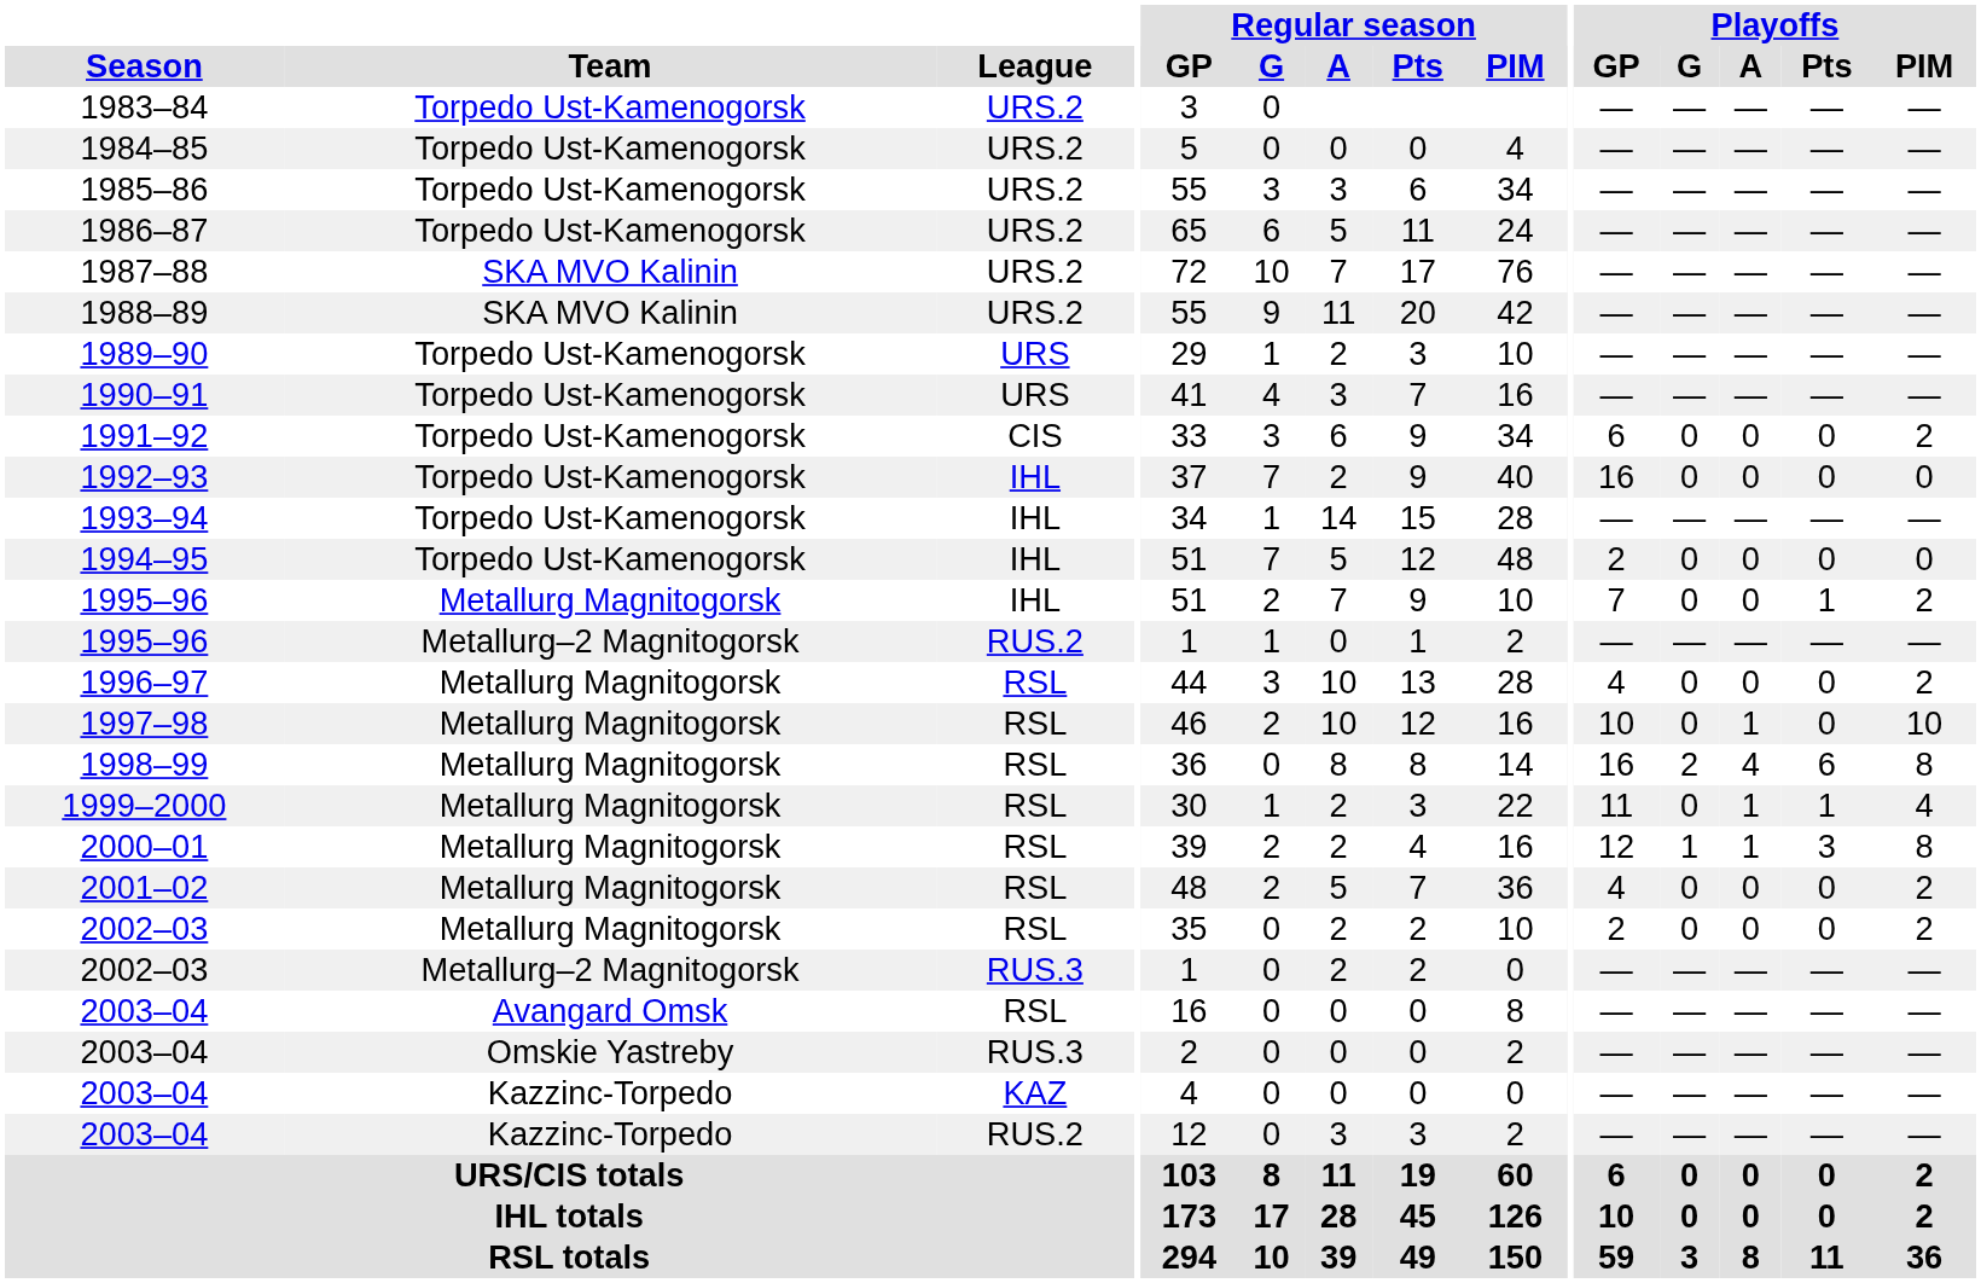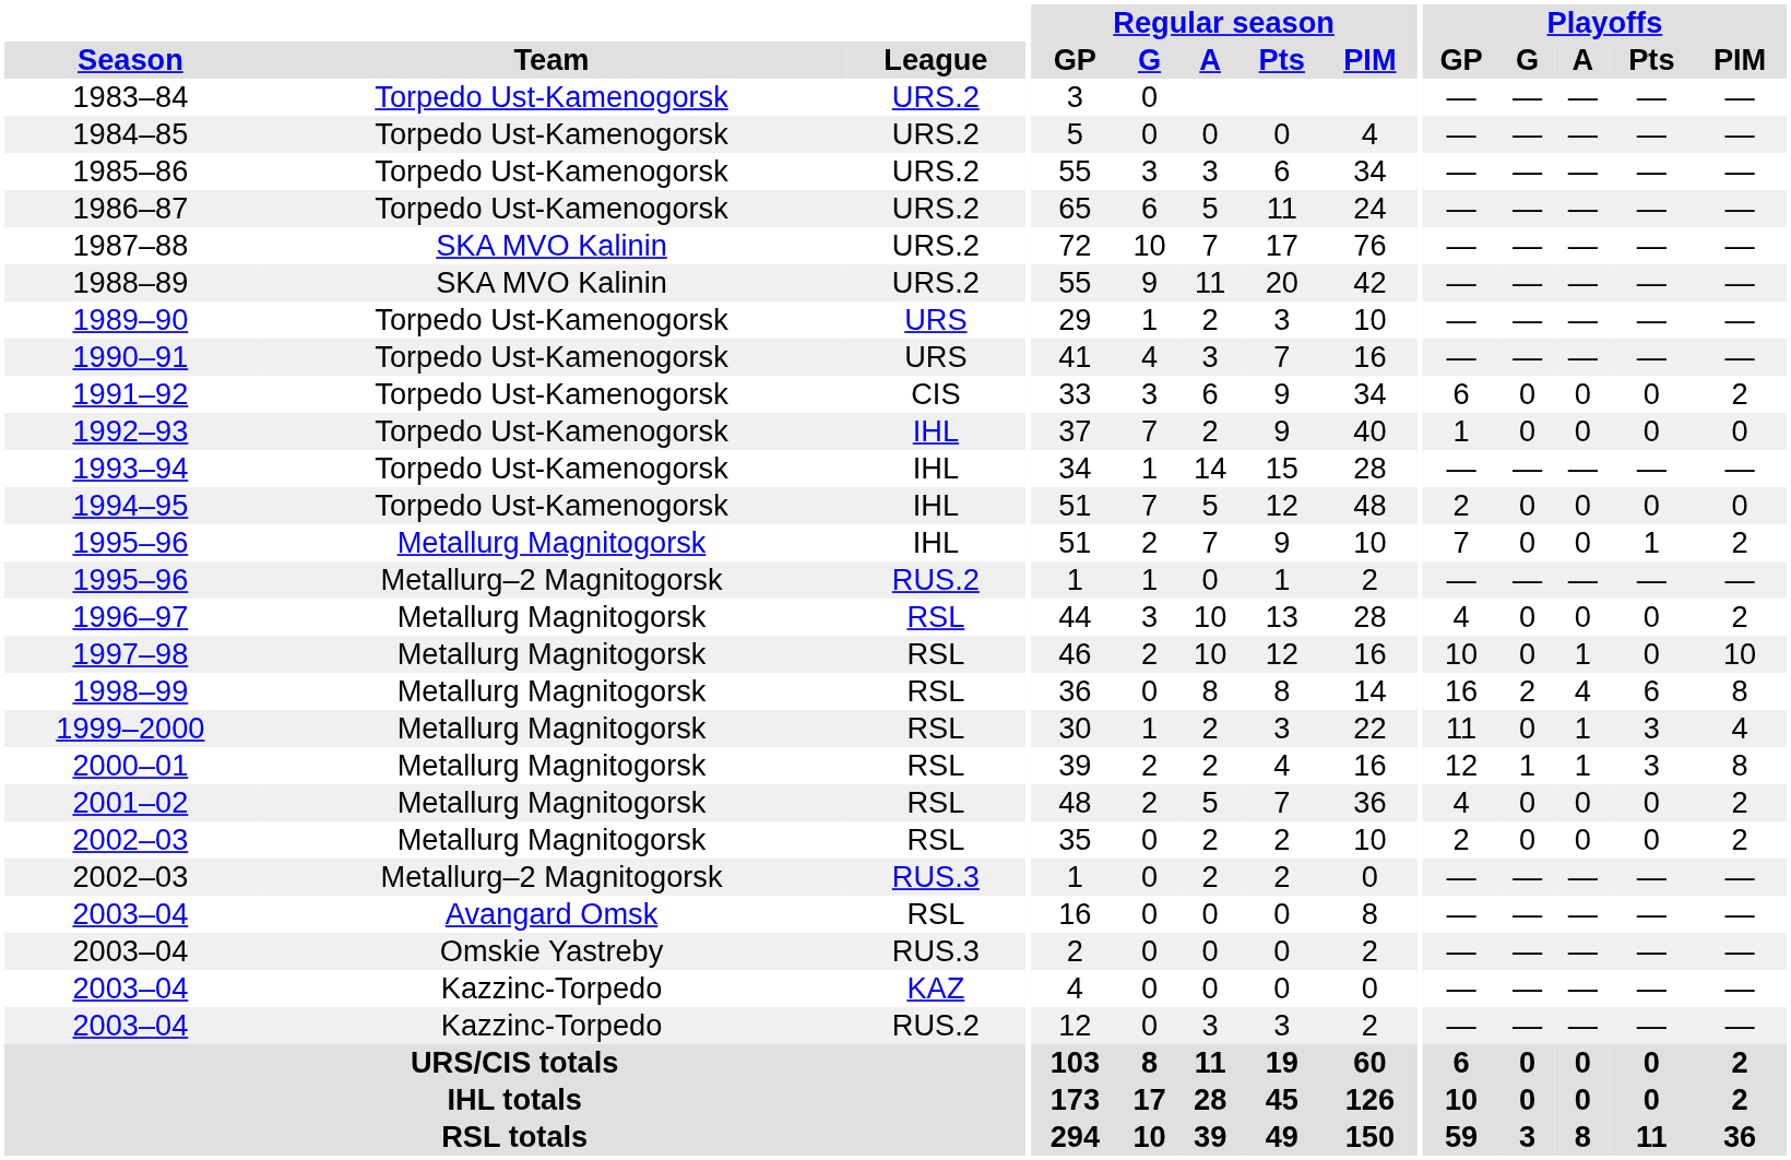 <table border="0" cellpadding="1" cellspacing="0" style="text-align:center; width:60em">
 <tr bgcolor="#e0e0e0">
 <th colspan="3" bgcolor="#ffffff"></th>
 <th rowspan="99" bgcolor="#ffffff"></th>
 <th colspan="5"><a href='#'>Regular season</a></th>
 <th rowspan="99" bgcolor="#ffffff"></th>
 <th colspan="5"><a href='#'>Playoffs</a></th>
 </tr>
 <tr bgcolor="#e0e0e0">
 <th><a href='#'>Season</a></th>
 <th>Team</th>
 <th>League</th>
 <th>GP</th>
 <th><a href='#'>G</a></th>
 <th><a href='#'>A</a></th>
 <th><a href='#'>Pts</a></th>
 <th><a href='#'>PIM</a></th>
 <th>GP</th>
 <th>G</th>
 <th>A</th>
 <th>Pts</th>
 <th>PIM</th>
 </tr>
 <tr>
 <td>1983–84</td>
 <td><a href='#'>Torpedo Ust-Kamenogorsk</a></td>
 <td><a href='#'>URS.2</a></td>
 <td>3</td>
 <td>0</td>
 <td></td>
 <td></td>
 <td></td>
 <td>—</td>
 <td>—</td>
 <td>—</td>
 <td>—</td>
 <td>—</td>
 </tr>
 <tr bgcolor="#f0f0f0">
 <td>1984–85</td>
 <td>Torpedo Ust-Kamenogorsk</td>
 <td>URS.2</td>
 <td>5</td>
 <td>0</td>
 <td>0</td>
 <td>0</td>
 <td>4</td>
 <td>—</td>
 <td>—</td>
 <td>—</td>
 <td>—</td>
 <td>—</td>
 </tr>
 <tr>
 <td>1985–86</td>
 <td>Torpedo Ust-Kamenogorsk</td>
 <td>URS.2</td>
 <td>55</td>
 <td>3</td>
 <td>3</td>
 <td>6</td>
 <td>34</td>
 <td>—</td>
 <td>—</td>
 <td>—</td>
 <td>—</td>
 <td>—</td>
 </tr>
 <tr bgcolor="#f0f0f0">
 <td>1986–87</td>
 <td>Torpedo Ust-Kamenogorsk</td>
 <td>URS.2</td>
 <td>65</td>
 <td>6</td>
 <td>5</td>
 <td>11</td>
 <td>24</td>
 <td>—</td>
 <td>—</td>
 <td>—</td>
 <td>—</td>
 <td>—</td>
 </tr>
 <tr>
 <td>1987–88</td>
 <td><a href='#'>SKA MVO Kalinin</a></td>
 <td>URS.2</td>
 <td>72</td>
 <td>10</td>
 <td>7</td>
 <td>17</td>
 <td>76</td>
 <td>—</td>
 <td>—</td>
 <td>—</td>
 <td>—</td>
 <td>—</td>
 </tr>
 <tr bgcolor="#f0f0f0">
 <td>1988–89</td>
 <td>SKA MVO Kalinin</td>
 <td>URS.2</td>
 <td>55</td>
 <td>9</td>
 <td>11</td>
 <td>20</td>
 <td>42</td>
 <td>—</td>
 <td>—</td>
 <td>—</td>
 <td>—</td>
 <td>—</td>
 </tr>
 <tr>
 <td><a href='#'>1989–90</a></td>
 <td>Torpedo Ust-Kamenogorsk</td>
 <td><a href='#'>URS</a></td>
 <td>29</td>
 <td>1</td>
 <td>2</td>
 <td>3</td>
 <td>10</td>
 <td>—</td>
 <td>—</td>
 <td>—</td>
 <td>—</td>
 <td>—</td>
 </tr>
 <tr bgcolor="#f0f0f0">
 <td><a href='#'>1990–91</a></td>
 <td>Torpedo Ust-Kamenogorsk</td>
 <td>URS</td>
 <td>41</td>
 <td>4</td>
 <td>3</td>
 <td>7</td>
 <td>16</td>
 <td>—</td>
 <td>—</td>
 <td>—</td>
 <td>—</td>
 <td>—</td>
 </tr>
 <tr>
 <td><a href='#'>1991–92</a></td>
 <td>Torpedo Ust-Kamenogorsk</td>
 <td>CIS</td>
 <td>33</td>
 <td>3</td>
 <td>6</td>
 <td>9</td>
 <td>34</td>
 <td>6</td>
 <td>0</td>
 <td>0</td>
 <td>0</td>
 <td>2</td>
 </tr>
 <tr bgcolor="#f0f0f0">
 <td><a href='#'>1992–93</a></td>
 <td>Torpedo Ust-Kamenogorsk</td>
 <td><a href='#'>IHL</a></td>
 <td>37</td>
 <td>7</td>
 <td>2</td>
 <td>9</td>
 <td>40</td>
-<td>16</td>
+<td>1</td>
 <td>0</td>
 <td>0</td>
 <td>0</td>
 <td>0</td>
 </tr>
 <tr>
 <td><a href='#'>1993–94</a></td>
 <td>Torpedo Ust-Kamenogorsk</td>
 <td>IHL</td>
 <td>34</td>
 <td>1</td>
 <td>14</td>
 <td>15</td>
 <td>28</td>
 <td>—</td>
 <td>—</td>
 <td>—</td>
 <td>—</td>
 <td>—</td>
 </tr>
 <tr bgcolor="#f0f0f0">
 <td><a href='#'>1994–95</a></td>
 <td>Torpedo Ust-Kamenogorsk</td>
 <td>IHL</td>
 <td>51</td>
 <td>7</td>
 <td>5</td>
 <td>12</td>
 <td>48</td>
 <td>2</td>
 <td>0</td>
 <td>0</td>
 <td>0</td>
 <td>0</td>
 </tr>
 <tr>
 <td><a href='#'>1995–96</a></td>
 <td><a href='#'>Metallurg Magnitogorsk</a></td>
 <td>IHL</td>
 <td>51</td>
 <td>2</td>
 <td>7</td>
 <td>9</td>
 <td>10</td>
 <td>7</td>
 <td>0</td>
 <td>0</td>
 <td>1</td>
 <td>2</td>
 </tr>
 <tr bgcolor="#f0f0f0">
 <td><a href='#'>1995–96</a></td>
 <td>Metallurg–2 Magnitogorsk</td>
 <td><a href='#'>RUS.2</a></td>
 <td>1</td>
 <td>1</td>
 <td>0</td>
 <td>1</td>
 <td>2</td>
 <td>—</td>
 <td>—</td>
 <td>—</td>
 <td>—</td>
 <td>—</td>
 </tr>
 <tr>
 <td><a href='#'>1996–97</a></td>
 <td>Metallurg Magnitogorsk</td>
 <td><a href='#'>RSL</a></td>
 <td>44</td>
 <td>3</td>
 <td>10</td>
 <td>13</td>
 <td>28</td>
 <td>4</td>
 <td>0</td>
 <td>0</td>
 <td>0</td>
 <td>2</td>
 </tr>
 <tr bgcolor="#f0f0f0">
 <td><a href='#'>1997–98</a></td>
 <td>Metallurg Magnitogorsk</td>
 <td>RSL</td>
 <td>46</td>
 <td>2</td>
 <td>10</td>
 <td>12</td>
 <td>16</td>
 <td>10</td>
 <td>0</td>
 <td>1</td>
 <td>0</td>
 <td>10</td>
 </tr>
 <tr>
 <td><a href='#'>1998–99</a></td>
 <td>Metallurg Magnitogorsk</td>
 <td>RSL</td>
 <td>36</td>
 <td>0</td>
 <td>8</td>
 <td>8</td>
 <td>14</td>
 <td>16</td>
 <td>2</td>
 <td>4</td>
 <td>6</td>
 <td>8</td>
 </tr>
 <tr bgcolor="#f0f0f0">
 <td><a href='#'>1999–2000</a></td>
 <td>Metallurg Magnitogorsk</td>
 <td>RSL</td>
 <td>30</td>
 <td>1</td>
 <td>2</td>
 <td>3</td>
 <td>22</td>
 <td>11</td>
 <td>0</td>
 <td>1</td>
-<td>1</td>
+<td>3</td>
 <td>4</td>
 </tr>
 <tr>
 <td><a href='#'>2000–01</a></td>
 <td>Metallurg Magnitogorsk</td>
 <td>RSL</td>
 <td>39</td>
 <td>2</td>
 <td>2</td>
 <td>4</td>
 <td>16</td>
 <td>12</td>
 <td>1</td>
 <td>1</td>
 <td>3</td>
 <td>8</td>
 </tr>
 <tr bgcolor="#f0f0f0">
 <td><a href='#'>2001–02</a></td>
 <td>Metallurg Magnitogorsk</td>
 <td>RSL</td>
 <td>48</td>
 <td>2</td>
 <td>5</td>
 <td>7</td>
 <td>36</td>
 <td>4</td>
 <td>0</td>
 <td>0</td>
 <td>0</td>
 <td>2</td>
 </tr>
 <tr>
 <td><a href='#'>2002–03</a></td>
 <td>Metallurg Magnitogorsk</td>
 <td>RSL</td>
 <td>35</td>
 <td>0</td>
 <td>2</td>
 <td>2</td>
 <td>10</td>
 <td>2</td>
 <td>0</td>
 <td>0</td>
 <td>0</td>
 <td>2</td>
 </tr>
 <tr bgcolor="#f0f0f0">
 <td>2002–03</td>
 <td>Metallurg–2 Magnitogorsk</td>
 <td><a href='#'>RUS.3</a></td>
 <td>1</td>
 <td>0</td>
 <td>2</td>
 <td>2</td>
 <td>0</td>
 <td>—</td>
 <td>—</td>
 <td>—</td>
 <td>—</td>
 <td>—</td>
 </tr>
 <tr>
 <td><a href='#'>2003–04</a></td>
 <td><a href='#'>Avangard Omsk</a></td>
 <td>RSL</td>
 <td>16</td>
 <td>0</td>
 <td>0</td>
 <td>0</td>
 <td>8</td>
 <td>—</td>
 <td>—</td>
 <td>—</td>
 <td>—</td>
 <td>—</td>
 </tr>
 <tr bgcolor="#f0f0f0">
 <td>2003–04</td>
 <td>Omskie Yastreby</td>
 <td>RUS.3</td>
 <td>2</td>
 <td>0</td>
 <td>0</td>
 <td>0</td>
 <td>2</td>
 <td>—</td>
 <td>—</td>
 <td>—</td>
 <td>—</td>
 <td>—</td>
 </tr>
 <tr>
 <td><a href='#'>2003–04</a></td>
 <td>Kazzinc-Torpedo</td>
 <td><a href='#'>KAZ</a></td>
 <td>4</td>
 <td>0</td>
 <td>0</td>
 <td>0</td>
 <td>0</td>
 <td>—</td>
 <td>—</td>
 <td>—</td>
 <td>—</td>
 <td>—</td>
 </tr>
 <tr bgcolor="#f0f0f0">
 <td><a href='#'>2003–04</a></td>
 <td>Kazzinc-Torpedo</td>
 <td>RUS.2</td>
 <td>12</td>
 <td>0</td>
 <td>3</td>
 <td>3</td>
 <td>2</td>
 <td>—</td>
 <td>—</td>
 <td>—</td>
 <td>—</td>
 <td>—</td>
 </tr>
 <tr bgcolor="#e0e0e0">
 <th colspan="3">URS/CIS totals</th>
 <th>103</th>
 <th>8</th>
 <th>11</th>
 <th>19</th>
 <th>60</th>
 <th>6</th>
 <th>0</th>
 <th>0</th>
 <th>0</th>
 <th>2</th>
 </tr>
 <tr bgcolor="#e0e0e0">
 <th colspan="3">IHL totals</th>
 <th>173</th>
 <th>17</th>
 <th>28</th>
 <th>45</th>
 <th>126</th>
 <th>10</th>
 <th>0</th>
 <th>0</th>
 <th>0</th>
 <th>2</th>
 </tr>
 <tr bgcolor="#e0e0e0">
 <th colspan="3">RSL totals</th>
 <th>294</th>
 <th>10</th>
 <th>39</th>
 <th>49</th>
 <th>150</th>
 <th>59</th>
 <th>3</th>
 <th>8</th>
 <th>11</th>
 <th>36</th>
 </tr>
 </table>
